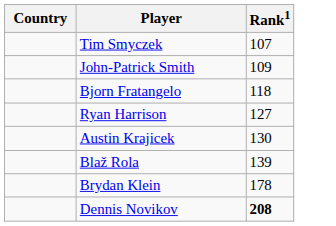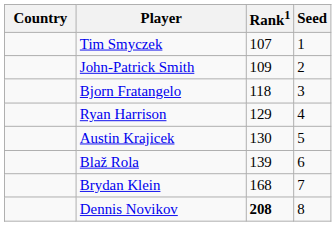 <table class="sortable wikitable">
 <tr>
 <th width="70">Country</th>
 <th width="175">Player</th>
 <th>Rank<sup>1</sup></th>
+<th>Seed</th>
 </tr>
 <tr>
 <td></td>
 <td><a href='#'>Tim Smyczek</a></td>
 <td>107</td>
+<td>1</td>
 </tr>
 <tr>
 <td></td>
 <td><a href='#'>John-Patrick Smith</a></td>
 <td>109</td>
+<td>2</td>
 </tr>
 <tr>
 <td></td>
 <td><a href='#'>Bjorn Fratangelo</a></td>
 <td>118</td>
+<td>3</td>
 </tr>
 <tr>
 <td></td>
 <td><a href='#'>Ryan Harrison</a></td>
-<td>127</td>
+<td>129</td>
+<td>4</td>
 </tr>
 <tr>
 <td></td>
 <td><a href='#'>Austin Krajicek</a></td>
 <td>130</td>
+<td>5</td>
 </tr>
 <tr>
 <td></td>
 <td><a href='#'>Blaž Rola</a></td>
 <td>139</td>
+<td>6</td>
 </tr>
 <tr>
 <td></td>
 <td><a href='#'>Brydan Klein</a></td>
-<td>178</td>
+<td>168</td>
+<td>7</td>
 </tr>
 <tr>
 <td></td>
 <td><a href='#'>Dennis Novikov</a></td>
 <td><strong>208</strong></td>
+<td>8</td>
 </tr>
 </table>
